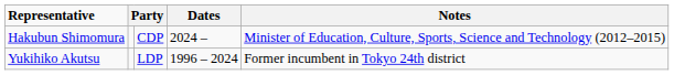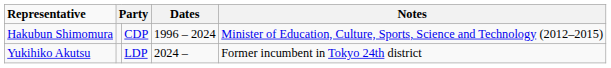 <table class="wikitable">
 <tr>
 <td><strong>Representative</strong></td>
 <th colspan="2">Party</th>
 <th>Dates</th>
 <th>Notes</th>
 </tr>
 <tr>
 <td><a href='#'>Hakubun Shimomura</a></td>
 <td bgcolor=></td>
 <td><a href='#'>CDP</a></td>
-<td>2024 –</td>
+<td>1996 – 2024</td>
 <td><a href='#'>Minister of Education, Culture, Sports, Science and Technology</a> (2012–2015)</td>
 </tr>
 <tr>
 <td><a href='#'>Yukihiko Akutsu</a></td>
 <td bgcolor=></td>
 <td><a href='#'>LDP</a></td>
-<td>1996 – 2024</td>
+<td>2024 –</td>
 <td>Former incumbent in <a href='#'>Tokyo 24th</a> district</td>
 </tr>
 </table>
